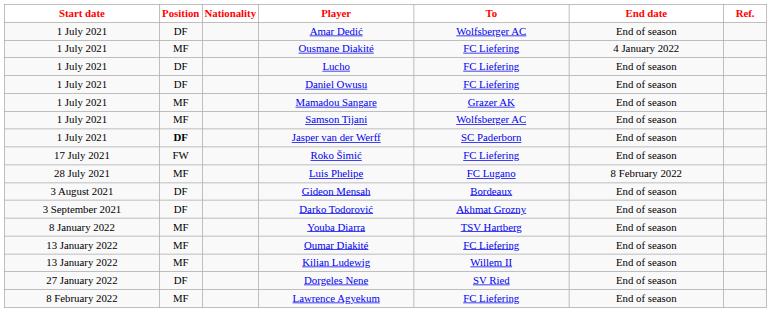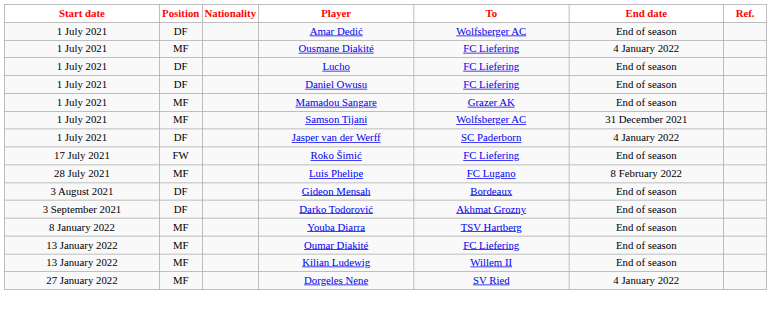 <table class="wikitable"  style="text-align:center; font-size:90%; ">
 <tr>
 <th style="background:#FFFFFF; color:#FF0000; width:200px;">Start date</th>
 <th style="background:#FFFFFF; color:#FF0000; width:50px;">Position</th>
 <th style="background:#FFFFFF; color:#FF0000; width:50px;">Nationality</th>
 <th style="background:#FFFFFF; color:#FF0000; width:200px;">Player</th>
 <th style="background:#FFFFFF; color:#FF0000; width:200px;">To</th>
 <th style="background:#FFFFFF; color:#FF0000; width:200px;">End date</th>
 <th style="background:#FFFFFF; color:#FF0000; width:50px;">Ref.</th>
 </tr>
 <tr>
 <td>1 July 2021</td>
 <td>DF</td>
 <td></td>
 <td><a href='#'>Amar Dedić</a></td>
 <td><a href='#'>Wolfsberger AC</a></td>
 <td>End of season</td>
 <td></td>
 </tr>
 <tr>
 <td>1 July 2021</td>
 <td>MF</td>
 <td></td>
 <td><a href='#'>Ousmane Diakité</a></td>
 <td><a href='#'>FC Liefering</a></td>
 <td>4 January 2022</td>
 <td></td>
 </tr>
 <tr>
 <td>1 July 2021</td>
 <td>DF</td>
 <td></td>
 <td><a href='#'>Lucho</a></td>
 <td><a href='#'>FC Liefering</a></td>
 <td>End of season</td>
 <td></td>
 </tr>
 <tr>
 <td>1 July 2021</td>
 <td>DF</td>
 <td></td>
 <td><a href='#'>Daniel Owusu</a></td>
 <td><a href='#'>FC Liefering</a></td>
 <td>End of season</td>
 <td></td>
 </tr>
 <tr>
 <td>1 July 2021</td>
 <td>MF</td>
 <td></td>
 <td><a href='#'>Mamadou Sangare</a></td>
 <td><a href='#'>Grazer AK</a></td>
 <td>End of season</td>
 <td></td>
 </tr>
 <tr>
 <td>1 July 2021</td>
 <td>MF</td>
 <td></td>
 <td><a href='#'>Samson Tijani</a></td>
 <td><a href='#'>Wolfsberger AC</a></td>
-<td>End of season</td>
+<td>31 December 2021</td>
 <td></td>
 </tr>
 <tr>
 <td>1 July 2021</td>
-<td><strong>DF</strong></td>
+<td>DF</td>
 <td></td>
 <td><a href='#'>Jasper van der Werff</a></td>
 <td> <a href='#'>SC Paderborn</a></td>
-<td>End of season</td>
+<td>4 January 2022</td>
 <td></td>
 </tr>
 <tr>
 <td>17 July 2021</td>
 <td>FW</td>
 <td></td>
 <td><a href='#'>Roko Šimić</a></td>
 <td><a href='#'>FC Liefering</a></td>
 <td>End of season</td>
 <td></td>
 </tr>
 <tr>
 <td>28 July 2021</td>
 <td>MF</td>
 <td></td>
 <td><a href='#'>Luis Phelipe</a></td>
 <td> <a href='#'>FC Lugano</a></td>
 <td>8 February 2022</td>
 <td></td>
 </tr>
 <tr>
 <td>3 August 2021</td>
 <td>DF</td>
 <td></td>
 <td><a href='#'>Gideon Mensah</a></td>
 <td> <a href='#'>Bordeaux</a></td>
 <td>End of season</td>
 <td></td>
 </tr>
 <tr>
 <td>3 September 2021</td>
 <td>DF</td>
 <td></td>
 <td><a href='#'>Darko Todorović</a></td>
 <td> <a href='#'>Akhmat Grozny</a></td>
 <td>End of season</td>
 <td></td>
 </tr>
 <tr>
 <td>8 January 2022</td>
 <td>MF</td>
 <td></td>
 <td><a href='#'>Youba Diarra</a></td>
 <td><a href='#'>TSV Hartberg</a></td>
 <td>End of season</td>
 <td></td>
 </tr>
 <tr>
 <td>13 January 2022</td>
 <td>MF</td>
 <td></td>
 <td><a href='#'>Oumar Diakité</a></td>
 <td><a href='#'>FC Liefering</a></td>
 <td>End of season</td>
 <td></td>
 </tr>
 <tr>
 <td>13 January 2022</td>
 <td>MF</td>
 <td></td>
 <td><a href='#'>Kilian Ludewig</a></td>
 <td> <a href='#'>Willem II</a></td>
 <td>End of season</td>
 <td></td>
 </tr>
 <tr>
 <td>27 January 2022</td>
-<td>DF</td>
+<td>MF</td>
 <td></td>
 <td><a href='#'>Dorgeles Nene</a></td>
 <td><a href='#'>SV Ried</a></td>
-<td>End of season</td>
-<td></td>
-</tr>
-<tr>
-<td>8 February 2022</td>
-<td>MF</td>
-<td></td>
-<td><a href='#'>Lawrence Agyekum</a></td>
-<td><a href='#'>FC Liefering</a></td>
-<td>End of season</td>
+<td>4 January 2022</td>
 <td></td>
 </tr>
 </table>
